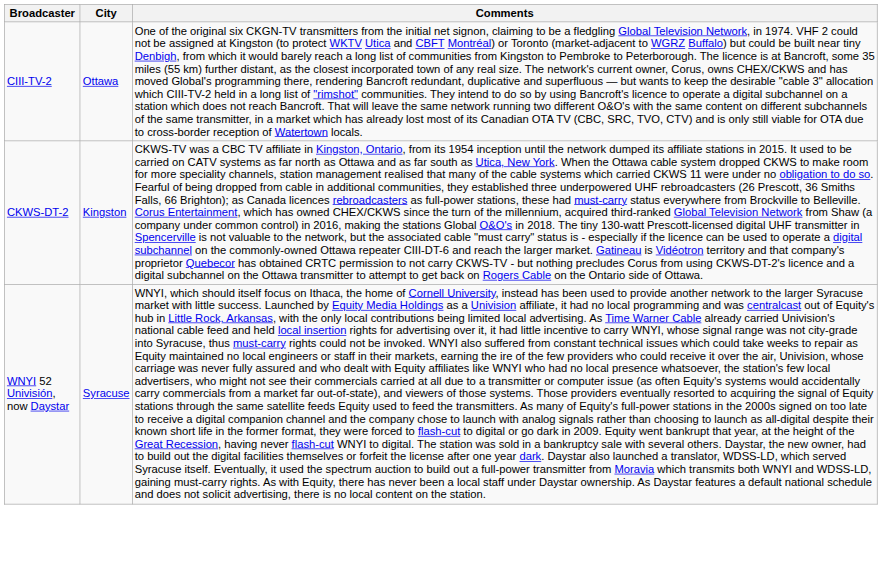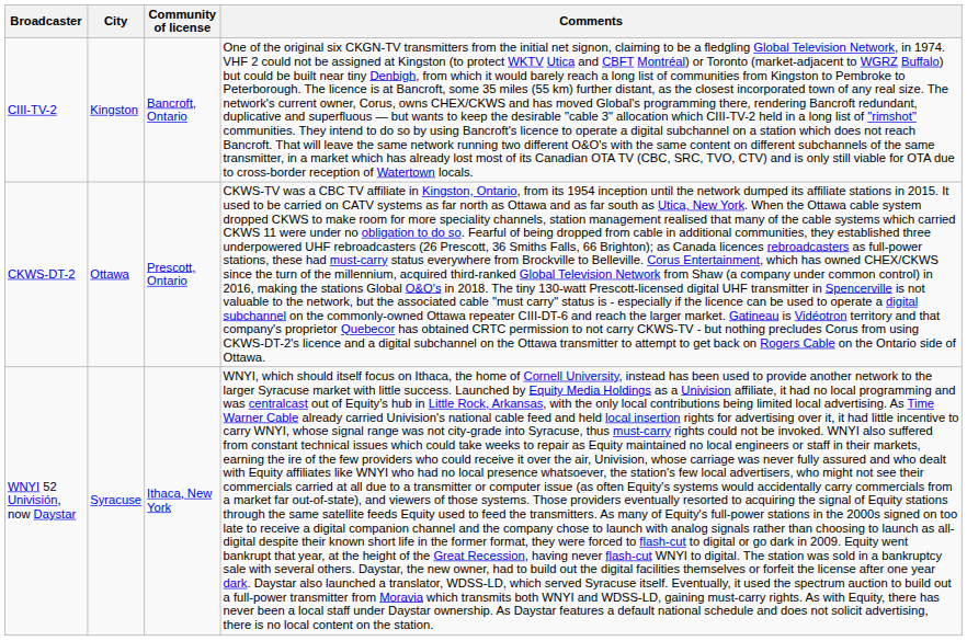 <table class="wikitable">
 <tr>
 <th>Broadcaster</th>
 <th>City</th>
+<th>Community of license</th>
 <th>Comments</th>
 </tr>
 <tr>
 <td><a href='#'>CIII-TV-2</a></td>
-<td><a href='#'>Ottawa</a></td>
+<td><a href='#'>Kingston</a></td>
+<td><a href='#'>Bancroft, Ontario</a></td>
 <td>One of the original six CKGN-TV transmitters from the initial net signon, claiming to be a fledgling <a href='#'>Global Television Network</a>, in 1974. VHF 2 could not be assigned at Kingston (to protect <a href='#'>WKTV</a> <a href='#'>Utica</a> and <a href='#'>CBFT</a> <a href='#'>Montréal</a>) or Toronto (market-adjacent to <a href='#'>WGRZ</a> <a href='#'>Buffalo</a>) but could be built near tiny <a href='#'>Denbigh</a>, from which it would barely reach a long list of communities from Kingston to Pembroke to Peterborough. The licence is at Bancroft, some 35 miles (55 km) further distant, as the closest incorporated town of any real size. The network's current owner, Corus, owns CHEX/CKWS and has moved Global's programming there, rendering Bancroft redundant, duplicative and superfluous — but wants to keep the desirable "cable 3" allocation which CIII-TV-2 held in a long list of <a href='#'>"rimshot"</a> communities. They intend to do so by using Bancroft's licence to operate a digital subchannel on a station which does not reach Bancroft. That will leave the same network running two different O&O's with the same content on different subchannels of the same transmitter, in a market which has already lost most of its Canadian OTA TV (CBC, SRC, TVO, CTV) and is only still viable for OTA due to cross-border reception of <a href='#'>Watertown</a> locals.</td>
 </tr>
 <tr>
 <td><a href='#'>CKWS-DT-2</a></td>
-<td><a href='#'>Kingston</a></td>
+<td><a href='#'>Ottawa</a></td>
+<td><a href='#'>Prescott, Ontario</a></td>
 <td>CKWS-TV was a CBC TV affiliate in <a href='#'>Kingston, Ontario</a>, from its 1954 inception until the network dumped its affiliate stations in 2015. It used to be carried on CATV systems as far north as Ottawa and as far south as <a href='#'>Utica, New York</a>. When the Ottawa cable system dropped CKWS to make room for more speciality channels, station management realised that many of the cable systems which carried CKWS 11 were under no <a href='#'>obligation to do so</a>. Fearful of being dropped from cable in additional communities, they established three underpowered UHF rebroadcasters (26 Prescott, 36 Smiths Falls, 66 Brighton); as Canada licences <a href='#'>rebroadcasters</a> as full-power stations, these had <a href='#'>must-carry</a> status everywhere from Brockville to Belleville. <a href='#'>Corus Entertainment</a>, which has owned CHEX/CKWS since the turn of the millennium, acquired third-ranked <a href='#'>Global Television Network</a> from Shaw (a company under common control) in 2016, making the stations Global <a href='#'>O&O's</a> in 2018. The tiny 130-watt Prescott-licensed digital UHF transmitter in <a href='#'>Spencerville</a> is not valuable to the network, but the associated cable "must carry" status is - especially if the licence can be used to operate a <a href='#'>digital subchannel</a> on the commonly-owned Ottawa repeater CIII-DT-6 and reach the larger market. <a href='#'>Gatineau</a> is <a href='#'>Vidéotron</a> territory and that company's proprietor <a href='#'>Quebecor</a> has obtained CRTC permission to not carry CKWS-TV - but nothing precludes Corus from using CKWS-DT-2's licence and a digital subchannel on the Ottawa transmitter to attempt to get back on <a href='#'>Rogers Cable</a> on the Ontario side of Ottawa.</td>
 </tr>
 <tr>
 <td><a href='#'>WNYI</a> 52 <a href='#'>Univisión</a>, now <a href='#'>Daystar</a></td>
 <td><a href='#'>Syracuse</a></td>
+<td><a href='#'>Ithaca, New York</a></td>
 <td>WNYI, which should itself focus on Ithaca, the home of <a href='#'>Cornell University</a>, instead has been used to provide another network to the larger Syracuse market with little success. Launched by <a href='#'>Equity Media Holdings</a> as a <a href='#'>Univision</a> affiliate, it had no local programming and was <a href='#'>centralcast</a> out of Equity's hub in <a href='#'>Little Rock, Arkansas</a>, with the only local contributions being limited local advertising. As <a href='#'>Time Warner Cable</a> already carried Univision's national cable feed and held <a href='#'>local insertion</a> rights for advertising over it, it had little incentive to carry WNYI, whose signal range was not city-grade into Syracuse, thus <a href='#'>must-carry</a> rights could not be invoked. WNYI also suffered from constant technical issues which could take weeks to repair as Equity maintained no local engineers or staff in their markets, earning the ire of the few providers who could receive it over the air, Univision, whose carriage was never fully assured and who dealt with Equity affiliates like WNYI who had no local presence whatsoever, the station's few local advertisers, who might not see their commercials carried at all due to a transmitter or computer issue (as often Equity's systems would accidentally carry commercials from a market far out-of-state), and viewers of those systems. Those providers eventually resorted to acquiring the signal of Equity stations through the same satellite feeds Equity used to feed the transmitters. As many of Equity's full-power stations in the 2000s signed on too late to receive a digital companion channel and the company chose to launch with analog signals rather than choosing to launch as all-digital despite their known short life in the former format, they were forced to <a href='#'>flash-cut</a> to digital or go dark in 2009. Equity went bankrupt that year, at the height of the <a href='#'>Great Recession</a>, having never <a href='#'>flash-cut</a> WNYI to digital. The station was sold in a bankruptcy sale with several others. Daystar, the new owner, had to build out the digital facilities themselves or forfeit the license after one year <a href='#'>dark</a>. Daystar also launched a translator, WDSS-LD, which served Syracuse itself. Eventually, it used the spectrum auction to build out a full-power transmitter from <a href='#'>Moravia</a> which transmits both WNYI and WDSS-LD, gaining must-carry rights. As with Equity, there has never been a local staff under Daystar ownership. As Daystar features a default national schedule and does not solicit advertising, there is no local content on the station.</td>
 </tr>
 </table>
